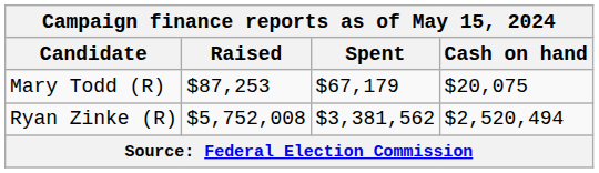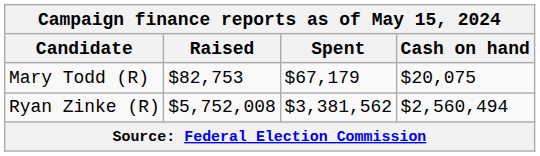 <table class="wikitable sortable">
 <tr>
 <th colspan=4>Campaign finance reports as of May 15, 2024</th>
 </tr>
 <tr style="text-align:center;">
 <th>Candidate</th>
 <th>Raised</th>
 <th>Spent</th>
 <th>Cash on hand</th>
 </tr>
 <tr>
 <td>Mary Todd (R)</td>
-<td>$87,253</td>
+<td>$82,753</td>
 <td>$67,179</td>
 <td>$20,075</td>
 </tr>
 <tr>
 <td>Ryan Zinke (R)</td>
 <td>$5,752,008</td>
 <td>$3,381,562</td>
-<td>$2,520,494</td>
+<td>$2,560,494</td>
 </tr>
 <tr>
 <th colspan="4"><small>Source: <a href='#'>Federal Election Commission</a></small></th>
 </tr>
 </table>
